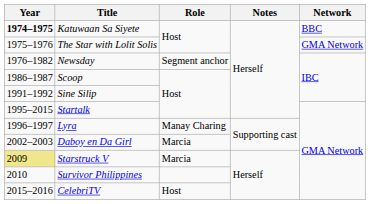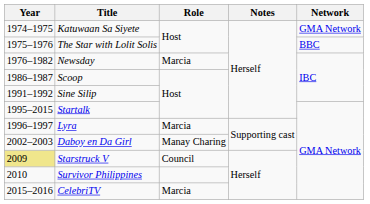 <table class="wikitable">
 <tr>
 <th>Year</th>
 <th>Title</th>
 <th>Role</th>
 <th>Notes</th>
 <th>Network</th>
 </tr>
 <tr>
-<td><strong>1974–1975</strong></td>
+<td>1974–1975</td>
 <td><em>Katuwaan Sa Siyete</em></td>
 <td rowspan="2">Host</td>
 <td rowspan="6">Herself</td>
-<td><a href='#'>BBC</a></td>
+<td><a href='#'>GMA Network</a></td>
 </tr>
 <tr>
 <td>1975–1976</td>
 <td><em>The Star with Lolit Solis</em></td>
-<td><a href='#'>GMA Network</a></td>
+<td><a href='#'>BBC</a></td>
 </tr>
 <tr>
 <td>1976–1982</td>
 <td><em>Newsday</em></td>
-<td>Segment anchor</td>
+<td>Marcia</td>
 <td rowspan="3"><a href='#'>IBC</a></td>
 </tr>
 <tr>
 <td>1986–1987</td>
 <td><em>Scoop</em></td>
 <td rowspan="3">Host</td>
 </tr>
 <tr>
 <td>1991–1992</td>
 <td><em>Sine Silip</em></td>
 </tr>
 <tr>
 <td>1995–2015</td>
 <td><em><a href='#'>Startalk</a></em></td>
 <td rowspan="6"><a href='#'>GMA Network</a></td>
 </tr>
 <tr>
 <td>1996–1997</td>
 <td><em><a href='#'>Lyra</a></em></td>
-<td>Manay Charing</td>
+<td>Marcia</td>
 <td rowspan="2">Supporting cast</td>
 </tr>
 <tr>
 <td>2002–2003</td>
 <td><em><a href='#'>Daboy en Da Girl</a></em></td>
-<td>Marcia</td>
+<td>Manay Charing</td>
 </tr>
 <tr>
 <td style="background: khaki;">2009</td>
 <td><em><a href='#'>Starstruck V</a></em></td>
-<td>Marcia</td>
+<td>Council</td>
 <td rowspan="3">Herself</td>
 </tr>
 <tr>
 <td>2010</td>
 <td><em><a href='#'>Survivor Philippines</a></em></td>
 <td></td>
 </tr>
 <tr>
 <td>2015–2016</td>
 <td><em><a href='#'>CelebriTV</a></em></td>
-<td>Host</td>
+<td>Marcia</td>
 </tr>
 </table>
